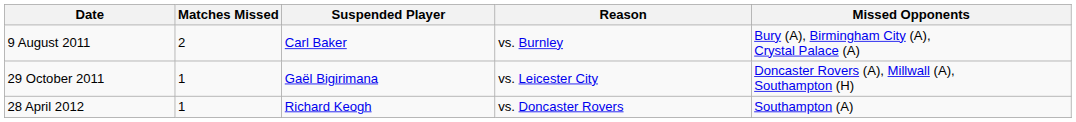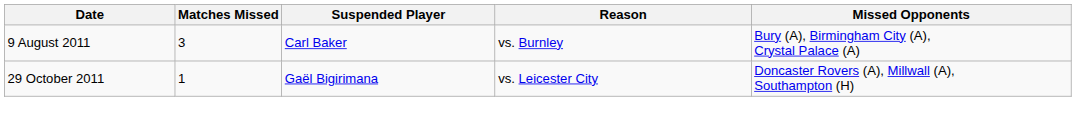 <table class="wikitable">
 <tr>
 <th width=16%>Date</th>
 <th width=10%>Matches Missed</th>
 <th width=20%>Suspended Player</th>
 <th width=24%>Reason</th>
 <th width=70%>Missed Opponents</th>
 </tr>
 <tr>
 <td>9 August 2011</td>
-<td>2</td>
+<td>3</td>
 <td> <a href='#'>Carl Baker</a></td>
 <td> vs. <a href='#'>Burnley</a></td>
 <td><a href='#'>Bury</a> (A), <a href='#'>Birmingham City</a> (A),<br><a href='#'>Crystal Palace</a> (A)</td>
 </tr>
 <tr>
 <td>29 October 2011</td>
 <td>1</td>
 <td> <a href='#'>Gaël Bigirimana</a></td>
 <td> vs. <a href='#'>Leicester City</a></td>
 <td><a href='#'>Doncaster Rovers</a> (A), <a href='#'>Millwall</a> (A),<br><a href='#'>Southampton</a> (H)</td>
 </tr>
-<tr>
-<td>28 April 2012</td>
-<td>1</td>
-<td> <a href='#'>Richard Keogh</a></td>
-<td> vs. <a href='#'>Doncaster Rovers</a></td>
-<td><a href='#'>Southampton</a> (A)</td>
-</tr>
 </table>
